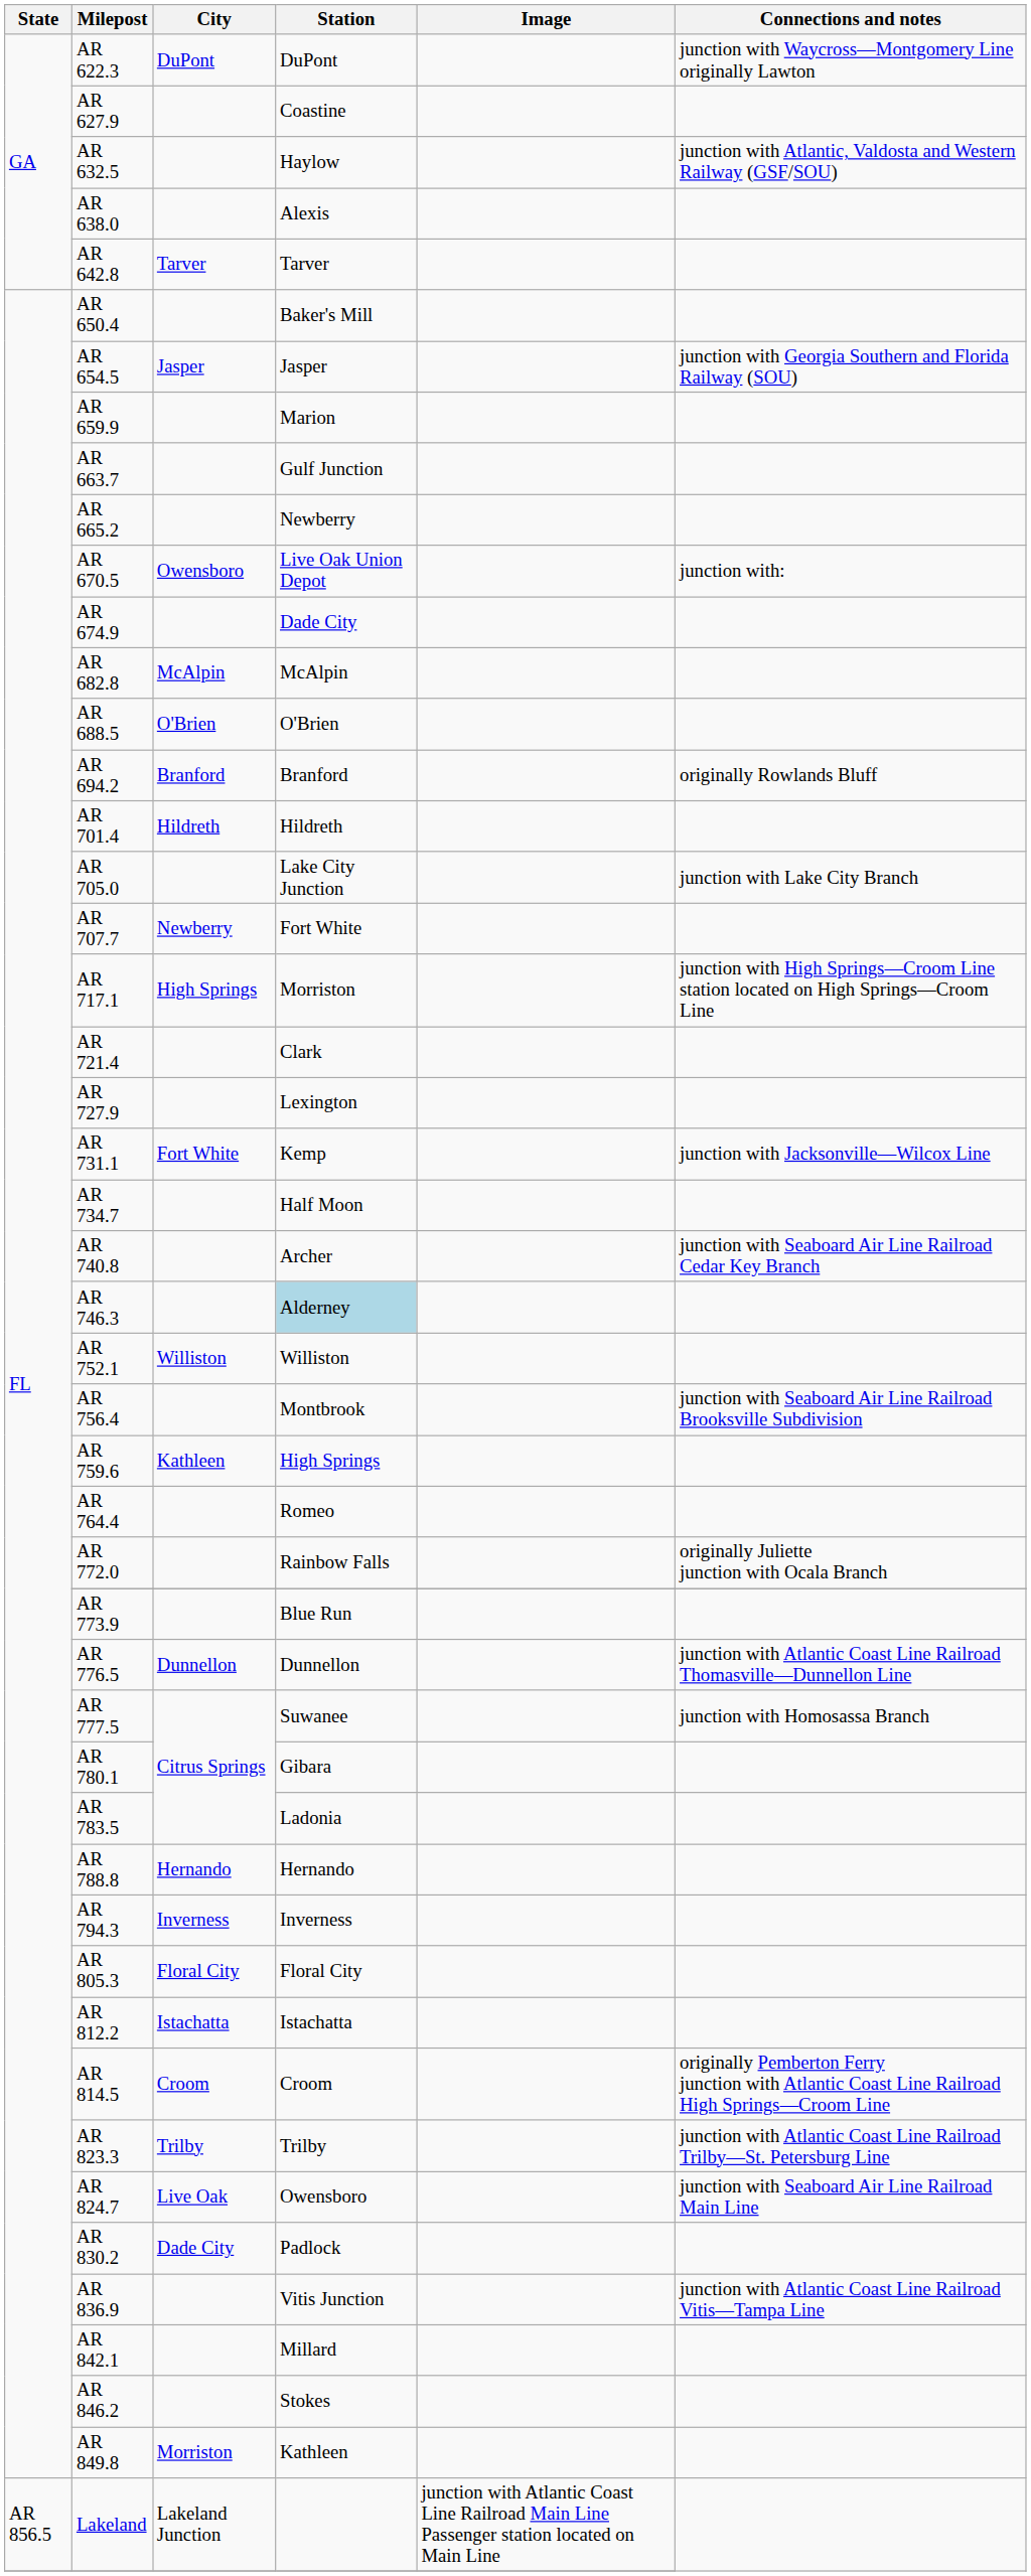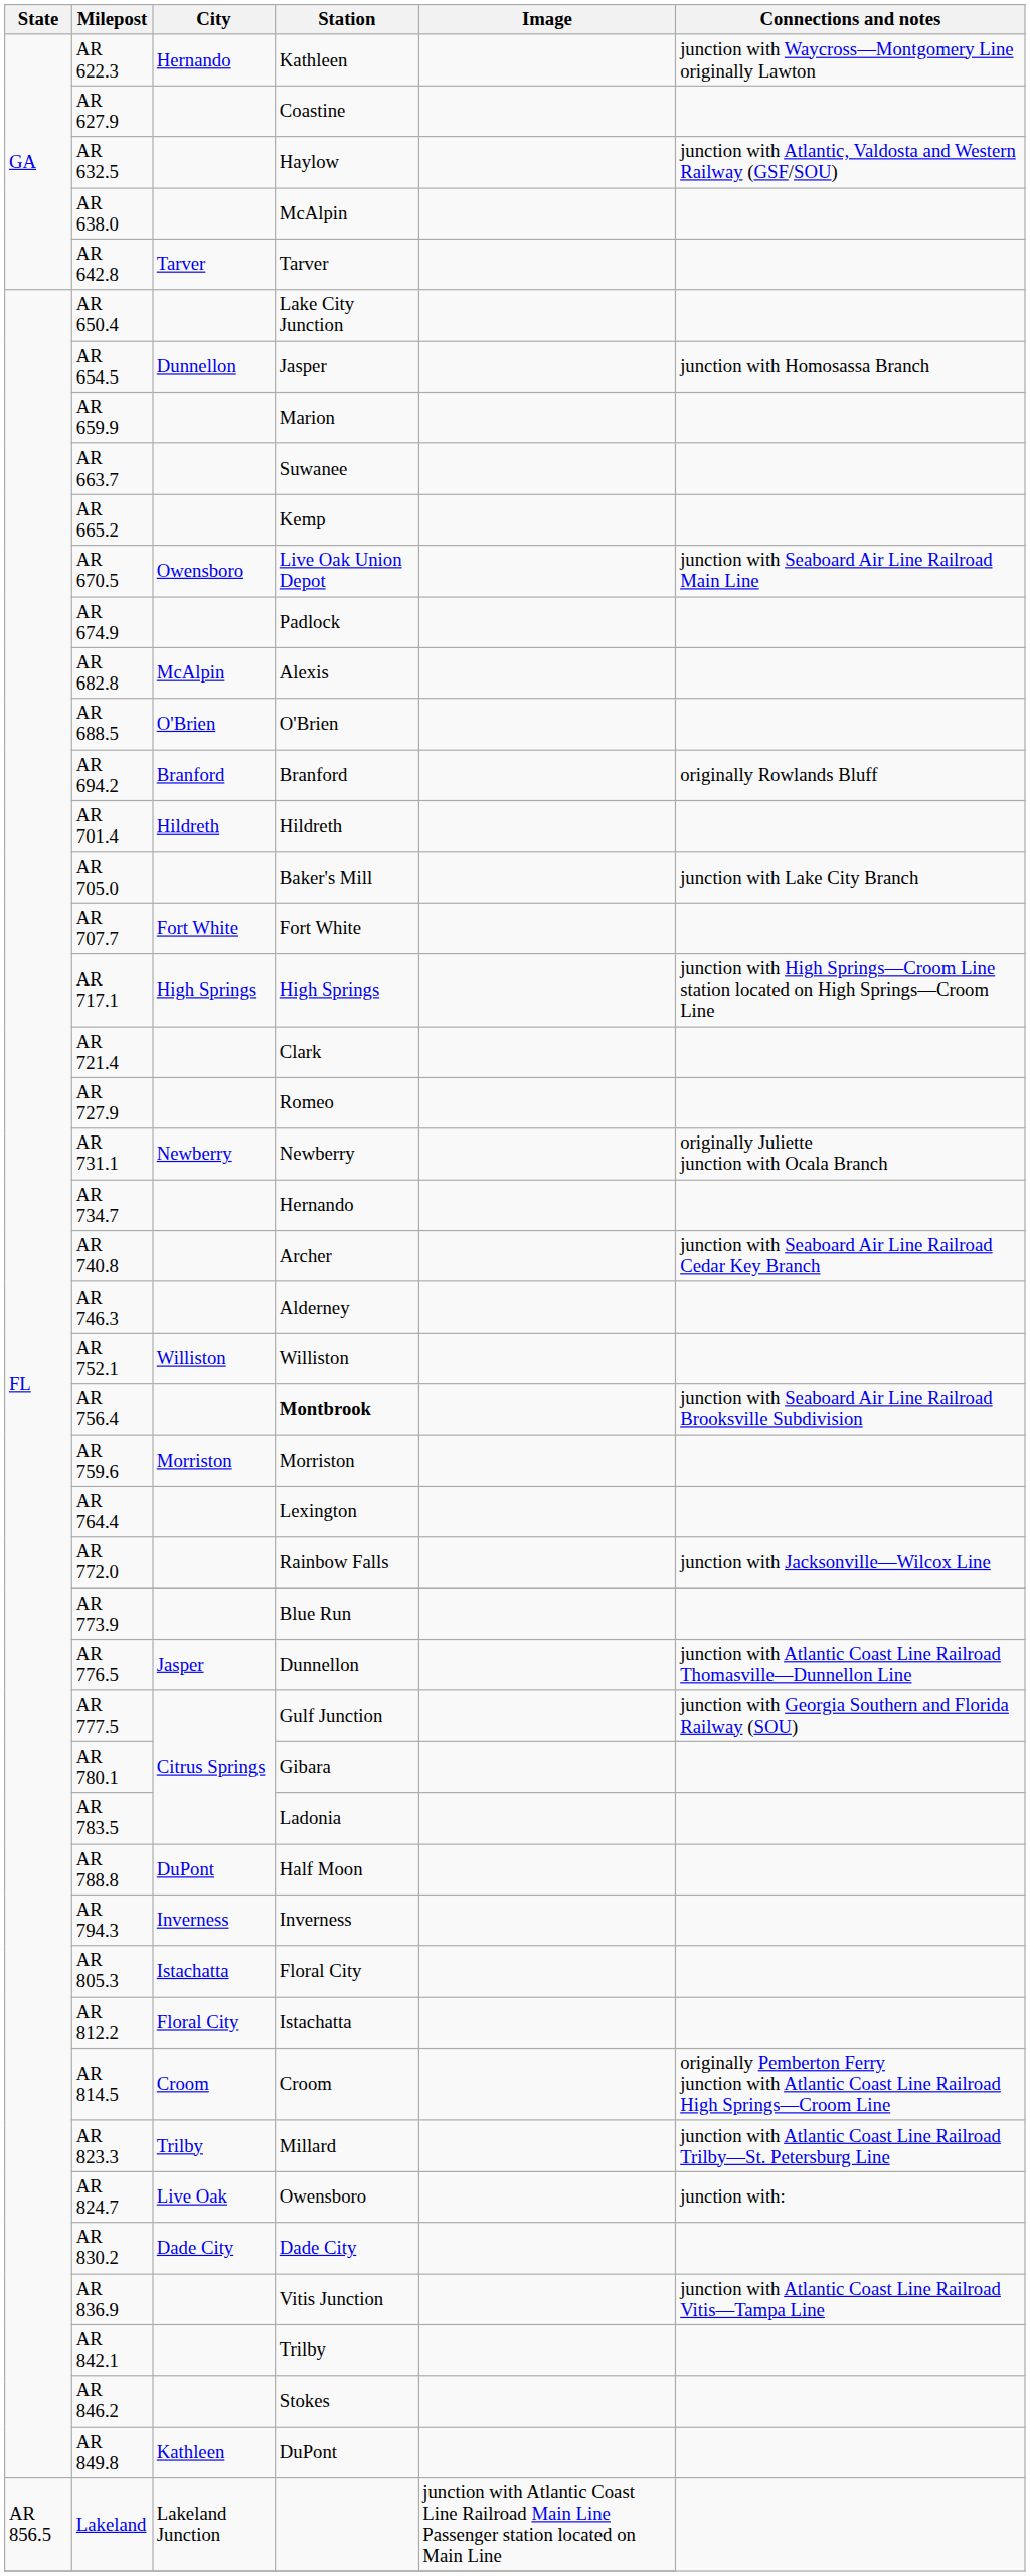 <table class="wikitable">
 <tr>
 <th>State</th>
 <th>Milepost</th>
 <th>City</th>
 <th>Station</th>
 <th>Image</th>
 <th>Connections and notes</th>
 </tr>
 <tr>
 <td ! rowspan="5"><a href='#'>GA</a></td>
 <td>AR 622.3</td>
-<td><a href='#'>DuPont</a></td>
-<td>DuPont</td>
+<td><a href='#'>Hernando</a></td>
+<td>Kathleen</td>
 <td></td>
 <td>junction with <a href='#'>Waycross—Montgomery Line</a><br>originally Lawton</td>
 </tr>
 <tr>
 <td>AR 627.9</td>
 <td></td>
 <td>Coastine</td>
 <td></td>
 <td></td>
 </tr>
 <tr>
 <td>AR 632.5</td>
 <td></td>
 <td>Haylow</td>
 <td></td>
 <td>junction with <a href='#'>Atlantic, Valdosta and Western Railway</a> (<a href='#'>GSF</a>/<a href='#'>SOU</a>)</td>
 </tr>
 <tr>
 <td>AR 638.0</td>
 <td></td>
-<td>Alexis</td>
+<td>McAlpin</td>
 <td></td>
 <td></td>
 </tr>
 <tr>
 <td>AR 642.8</td>
 <td><a href='#'>Tarver</a></td>
 <td>Tarver</td>
 <td></td>
 <td></td>
 </tr>
 <tr>
 <td ! rowspan="43"><a href='#'>FL</a></td>
 <td>AR 650.4</td>
 <td></td>
-<td>Baker's Mill</td>
+<td>Lake City Junction</td>
 <td></td>
 <td></td>
 </tr>
 <tr>
 <td>AR 654.5</td>
-<td><a href='#'>Jasper</a></td>
+<td><a href='#'>Dunnellon</a></td>
 <td>Jasper</td>
 <td></td>
-<td>junction with <a href='#'>Georgia Southern and Florida Railway</a> (<a href='#'>SOU</a>)</td>
+<td>junction with Homosassa Branch</td>
 </tr>
 <tr>
 <td>AR 659.9</td>
 <td></td>
 <td>Marion</td>
 <td></td>
 <td></td>
 </tr>
 <tr>
 <td>AR 663.7</td>
 <td></td>
-<td>Gulf Junction</td>
+<td>Suwanee</td>
 <td></td>
 <td></td>
 </tr>
 <tr>
 <td>AR 665.2</td>
 <td></td>
-<td>Newberry</td>
+<td>Kemp</td>
 <td></td>
 <td></td>
 </tr>
 <tr>
 <td>AR 670.5</td>
 <td><a href='#'>Owensboro</a></td>
 <td><a href='#'>Live Oak Union Depot</a></td>
 <td></td>
-<td>junction with:<br></td>
+<td>junction with <a href='#'>Seaboard Air Line Railroad</a> <a href='#'>Main Line</a></td>
 </tr>
 <tr>
 <td>AR 674.9</td>
 <td></td>
-<td><a href='#'>Dade City</a></td>
+<td>Padlock</td>
 <td></td>
 <td></td>
 </tr>
 <tr>
 <td>AR 682.8</td>
 <td><a href='#'>McAlpin</a></td>
-<td>McAlpin</td>
+<td>Alexis</td>
 <td></td>
 </tr>
 <tr>
 <td>AR 688.5</td>
 <td><a href='#'>O'Brien</a></td>
 <td>O'Brien</td>
 <td></td>
 <td></td>
 </tr>
 <tr>
 <td>AR 694.2</td>
 <td><a href='#'>Branford</a></td>
 <td>Branford</td>
 <td></td>
 <td>originally Rowlands Bluff</td>
 </tr>
 <tr>
 <td>AR 701.4</td>
 <td><a href='#'>Hildreth</a></td>
 <td>Hildreth</td>
 <td></td>
 <td></td>
 </tr>
 <tr>
 <td>AR 705.0</td>
 <td></td>
-<td>Lake City Junction</td>
+<td>Baker's Mill</td>
 <td></td>
 <td>junction with Lake City Branch</td>
 </tr>
 <tr>
 <td>AR 707.7</td>
-<td><a href='#'>Newberry</a></td>
+<td><a href='#'>Fort White</a></td>
 <td>Fort White</td>
 <td></td>
 <td></td>
 </tr>
 <tr>
 <td>AR 717.1</td>
 <td><a href='#'>High Springs</a></td>
-<td>Morriston</td>
+<td><a href='#'>High Springs</a></td>
 <td></td>
 <td>junction with <a href='#'>High Springs—Croom Line</a><br>station located on High Springs—Croom Line</td>
 </tr>
 <tr>
 <td>AR 721.4</td>
 <td></td>
 <td>Clark</td>
 <td></td>
 <td></td>
 </tr>
 <tr>
 <td>AR 727.9</td>
 <td></td>
-<td>Lexington</td>
+<td>Romeo</td>
 <td></td>
 <td></td>
 </tr>
 <tr>
 <td>AR 731.1</td>
-<td><a href='#'>Fort White</a></td>
-<td>Kemp</td>
+<td><a href='#'>Newberry</a></td>
+<td>Newberry</td>
 <td></td>
-<td>junction with <a href='#'>Jacksonville—Wilcox Line</a></td>
+<td>originally Juliette <br>junction with Ocala Branch</td>
 </tr>
 <tr>
 <td>AR 734.7</td>
 <td></td>
-<td>Half Moon</td>
+<td>Hernando</td>
 <td></td>
 <td></td>
 </tr>
 <tr>
 <td>AR 740.8</td>
 <td></td>
 <td>Archer</td>
 <td></td>
 <td>junction with <a href='#'>Seaboard Air Line Railroad</a> <a href='#'>Cedar Key Branch</a></td>
 </tr>
 <tr>
 <td>AR 746.3</td>
 <td></td>
-<td style="background: lightblue;">Alderney</td>
+<td>Alderney</td>
 <td></td>
 <td></td>
 </tr>
 <tr>
 <td>AR 752.1</td>
 <td><a href='#'>Williston</a></td>
 <td>Williston</td>
 <td></td>
 <td></td>
 </tr>
 <tr>
 <td>AR 756.4</td>
 <td></td>
-<td>Montbrook</td>
+<td><strong>Montbrook</strong></td>
 <td></td>
 <td>junction with <a href='#'>Seaboard Air Line Railroad</a> <a href='#'>Brooksville Subdivision</a></td>
 </tr>
 <tr>
 <td>AR 759.6</td>
-<td><a href='#'>Kathleen</a></td>
-<td><a href='#'>High Springs</a></td>
+<td><a href='#'>Morriston</a></td>
+<td>Morriston</td>
 <td></td>
 <td></td>
 </tr>
 <tr>
 <td>AR 764.4</td>
 <td></td>
-<td>Romeo</td>
+<td>Lexington</td>
 <td></td>
 <td></td>
 </tr>
 <tr>
 <td>AR 772.0</td>
 <td></td>
 <td>Rainbow Falls</td>
 <td></td>
-<td>originally Juliette <br>junction with Ocala Branch</td>
+<td>junction with <a href='#'>Jacksonville—Wilcox Line</a></td>
 </tr>
 <tr>
 </tr>
 <tr>
 <td>AR 773.9</td>
 <td></td>
 <td>Blue Run</td>
 <td></td>
 <td></td>
 </tr>
 <tr>
 <td>AR 776.5</td>
-<td><a href='#'>Dunnellon</a></td>
+<td><a href='#'>Jasper</a></td>
 <td>Dunnellon</td>
 <td></td>
 <td>junction with <a href='#'>Atlantic Coast Line Railroad</a> <a href='#'>Thomasville—Dunnellon Line</a></td>
 </tr>
 <tr>
 <td>AR 777.5</td>
 <td ! rowspan="3"><a href='#'>Citrus Springs</a></td>
-<td>Suwanee</td>
+<td>Gulf Junction</td>
 <td></td>
-<td>junction with Homosassa Branch</td>
+<td>junction with <a href='#'>Georgia Southern and Florida Railway</a> (<a href='#'>SOU</a>)</td>
 </tr>
 <tr>
 <td>AR 780.1</td>
 <td>Gibara</td>
 <td></td>
 <td></td>
 </tr>
 <tr>
 <td>AR 783.5</td>
 <td>Ladonia</td>
 <td></td>
 <td></td>
 </tr>
 <tr>
 <td>AR 788.8</td>
-<td><a href='#'>Hernando</a></td>
-<td>Hernando</td>
+<td><a href='#'>DuPont</a></td>
+<td>Half Moon</td>
 <td></td>
 <td></td>
 </tr>
 <tr>
 <td>AR 794.3</td>
 <td><a href='#'>Inverness</a></td>
 <td>Inverness</td>
 <td></td>
 <td></td>
 </tr>
 <tr>
 <td>AR 805.3</td>
-<td><a href='#'>Floral City</a></td>
+<td><a href='#'>Istachatta</a></td>
 <td>Floral City</td>
 <td></td>
 <td></td>
 </tr>
 <tr>
 <td>AR 812.2</td>
-<td><a href='#'>Istachatta</a></td>
+<td><a href='#'>Floral City</a></td>
 <td>Istachatta</td>
 <td></td>
 <td></td>
 </tr>
 <tr>
 <td>AR 814.5</td>
 <td><a href='#'>Croom</a></td>
 <td>Croom</td>
 <td></td>
 <td>originally <a href='#'>Pemberton Ferry</a><br>junction with <a href='#'>Atlantic Coast Line Railroad</a> <a href='#'>High Springs—Croom Line</a></td>
 </tr>
 <tr>
 <td>AR 823.3</td>
 <td><a href='#'>Trilby</a></td>
-<td>Trilby</td>
+<td>Millard</td>
 <td></td>
 <td>junction with <a href='#'>Atlantic Coast Line Railroad</a> <a href='#'>Trilby—St. Petersburg Line</a></td>
 </tr>
 <tr>
 <td>AR 824.7</td>
 <td><a href='#'>Live Oak</a></td>
 <td>Owensboro</td>
 <td></td>
-<td>junction with <a href='#'>Seaboard Air Line Railroad</a> <a href='#'>Main Line</a></td>
+<td>junction with:<br></td>
 </tr>
 <tr>
 <td>AR 830.2</td>
 <td><a href='#'>Dade City</a></td>
-<td>Padlock</td>
+<td><a href='#'>Dade City</a></td>
 <td></td>
 <td></td>
 </tr>
 <tr>
 <td>AR 836.9</td>
 <td></td>
 <td>Vitis Junction</td>
 <td></td>
 <td>junction with <a href='#'>Atlantic Coast Line Railroad</a> <a href='#'>Vitis—Tampa Line</a></td>
 </tr>
 <tr>
 <td>AR 842.1</td>
 <td></td>
-<td>Millard</td>
+<td>Trilby</td>
 <td></td>
 <td></td>
 </tr>
 <tr>
 <td>AR 846.2</td>
 <td></td>
 <td>Stokes</td>
 <td></td>
 <td></td>
 </tr>
 <tr>
 <td>AR 849.8</td>
-<td><a href='#'>Morriston</a></td>
-<td>Kathleen</td>
+<td><a href='#'>Kathleen</a></td>
+<td>DuPont</td>
 <td></td>
 <td></td>
 </tr>
 <tr>
 <td>AR 856.5</td>
 <td><a href='#'>Lakeland</a></td>
 <td>Lakeland Junction</td>
 <td></td>
 <td>junction with Atlantic Coast Line Railroad <a href='#'>Main Line</a><br>Passenger station located on Main Line</td>
 </tr>
 <tr>
 </tr>
 </table>
